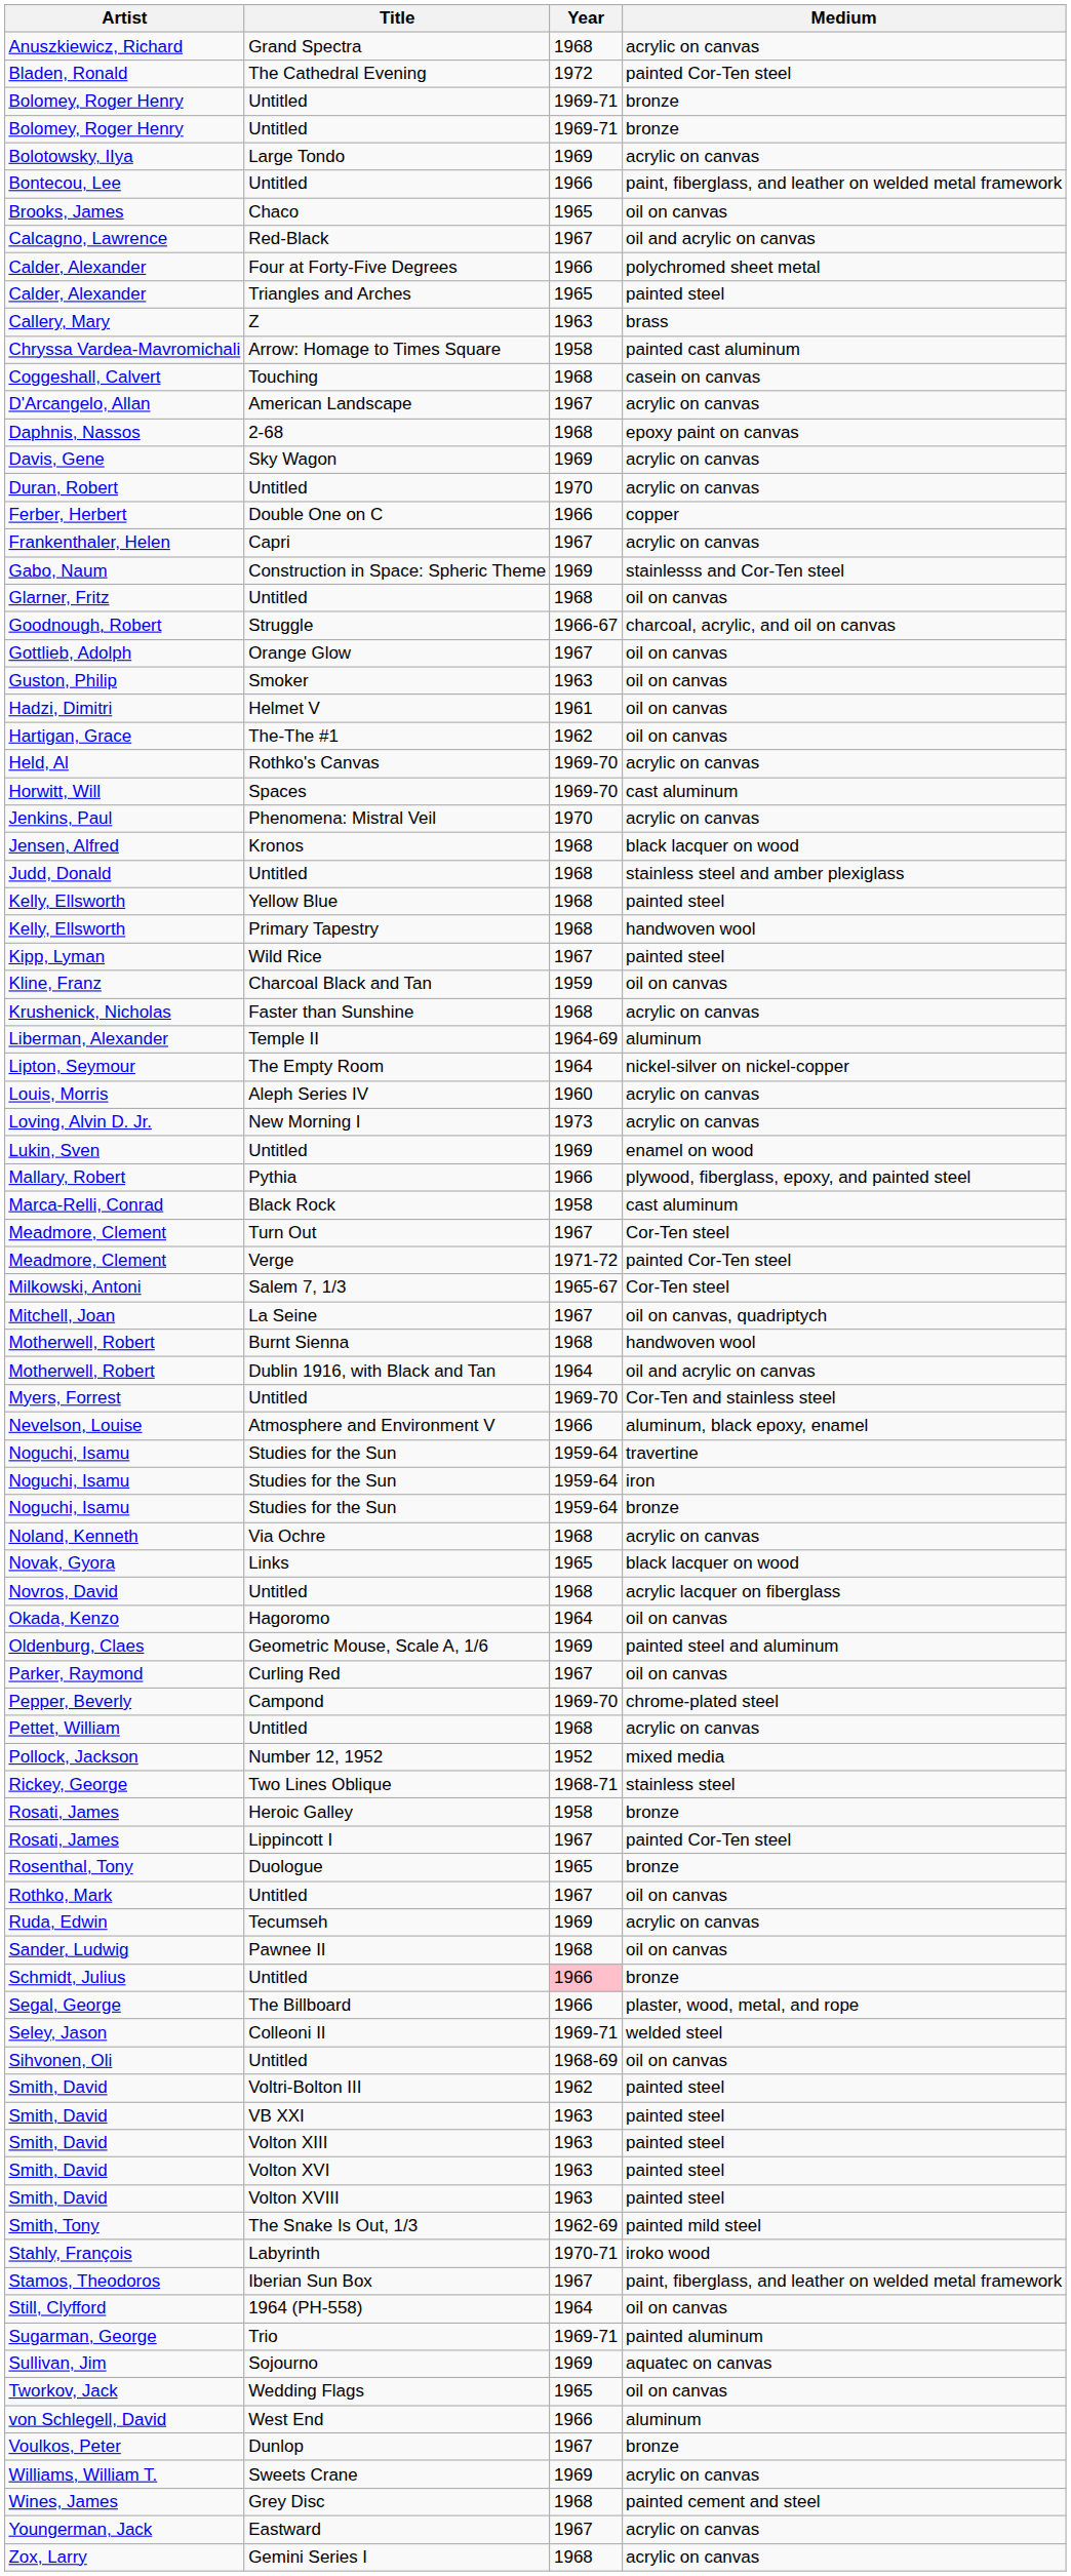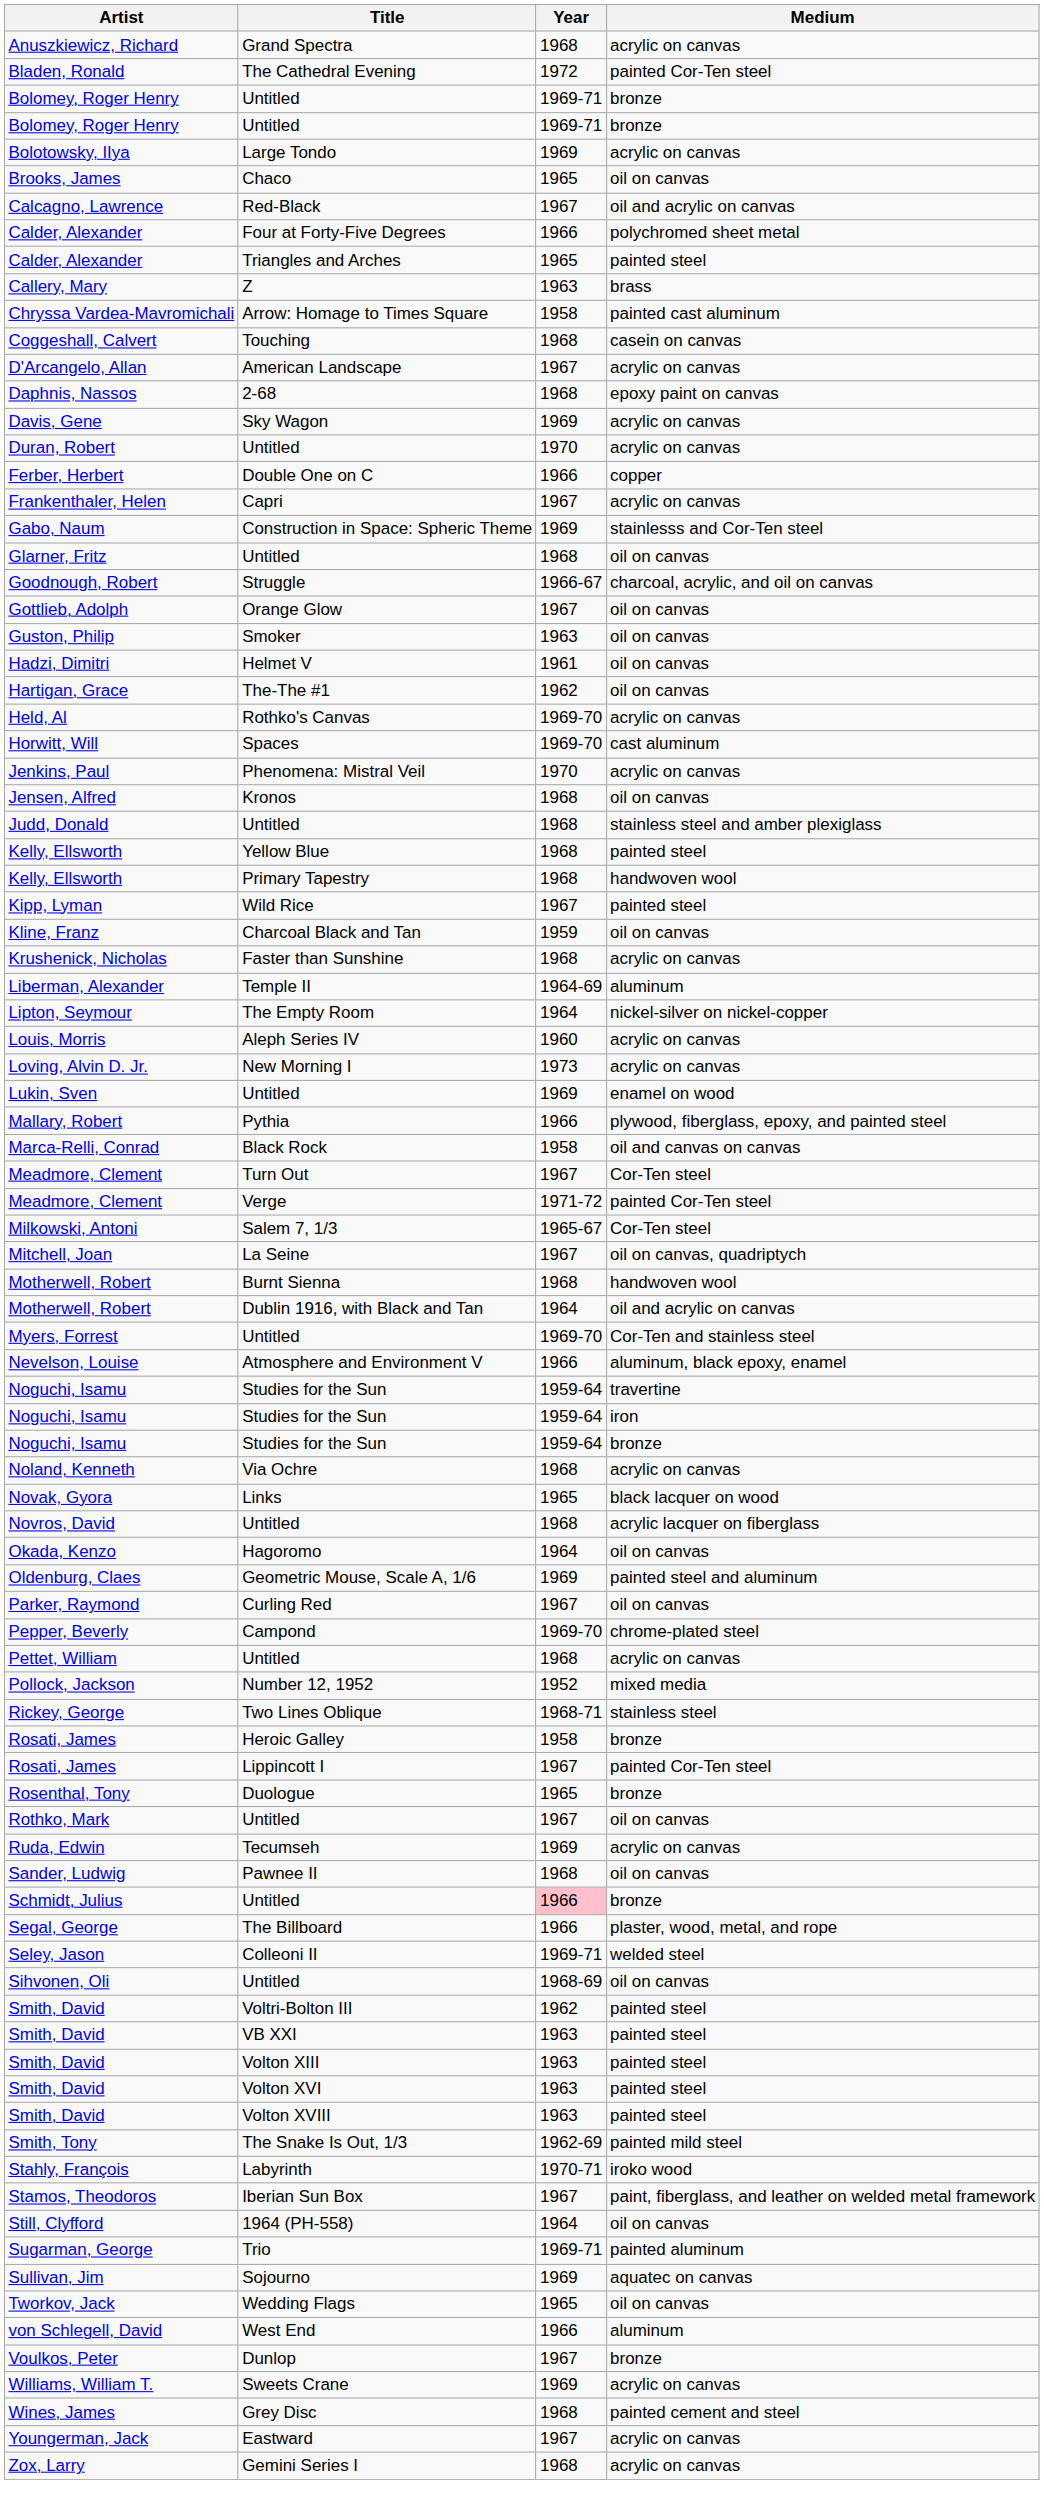 <table class="wikitable sortable">
 <tr>
 <th>Artist</th>
 <th>Title</th>
 <th>Year</th>
 <th>Medium</th>
 </tr>
 <tr>
 <td><a href='#'>Anuszkiewicz, Richard</a></td>
 <td>Grand Spectra</td>
 <td>1968</td>
 <td>acrylic on canvas</td>
 </tr>
 <tr>
 <td><a href='#'>Bladen, Ronald</a></td>
 <td>The Cathedral Evening</td>
 <td>1972</td>
 <td>painted Cor-Ten steel</td>
 </tr>
 <tr>
 <td><a href='#'>Bolomey, Roger Henry</a></td>
 <td>Untitled</td>
 <td>1969-71</td>
 <td>bronze</td>
 </tr>
 <tr>
 <td><a href='#'>Bolomey, Roger Henry</a></td>
 <td>Untitled</td>
 <td>1969-71</td>
 <td>bronze</td>
 </tr>
 <tr>
 <td><a href='#'>Bolotowsky, IIya</a></td>
 <td>Large Tondo</td>
 <td>1969</td>
 <td>acrylic on canvas</td>
-</tr>
-<tr>
-<td><a href='#'>Bontecou, Lee</a></td>
-<td>Untitled</td>
-<td>1966</td>
-<td>paint, fiberglass, and leather on welded metal framework</td>
 </tr>
 <tr>
 <td><a href='#'>Brooks, James</a></td>
 <td>Chaco</td>
 <td>1965</td>
 <td>oil on canvas</td>
 </tr>
 <tr>
 <td><a href='#'>Calcagno, Lawrence</a></td>
 <td>Red-Black</td>
 <td>1967</td>
 <td>oil and acrylic on canvas</td>
 </tr>
 <tr>
 <td><a href='#'>Calder, Alexander</a></td>
 <td>Four at Forty-Five Degrees</td>
 <td>1966</td>
 <td>polychromed sheet metal</td>
 </tr>
 <tr>
 <td><a href='#'>Calder, Alexander</a></td>
 <td>Triangles and Arches</td>
 <td>1965</td>
 <td>painted steel</td>
 </tr>
 <tr>
 <td><a href='#'>Callery, Mary</a></td>
 <td>Z</td>
 <td>1963</td>
 <td>brass</td>
 </tr>
 <tr>
 <td><a href='#'>Chryssa Vardea-Mavromichali</a></td>
 <td>Arrow: Homage to Times Square</td>
 <td>1958</td>
 <td>painted cast aluminum</td>
 </tr>
 <tr>
 <td><a href='#'>Coggeshall, Calvert</a></td>
 <td>Touching</td>
 <td>1968</td>
 <td>casein on canvas</td>
 </tr>
 <tr>
 <td><a href='#'>D'Arcangelo, Allan</a></td>
 <td>American Landscape</td>
 <td>1967</td>
 <td>acrylic on canvas</td>
 </tr>
 <tr>
 <td><a href='#'>Daphnis, Nassos</a></td>
 <td>2-68</td>
 <td>1968</td>
 <td>epoxy paint on canvas</td>
 </tr>
 <tr>
 <td><a href='#'>Davis, Gene</a></td>
 <td>Sky Wagon</td>
 <td>1969</td>
 <td>acrylic on canvas</td>
 </tr>
 <tr>
 <td><a href='#'>Duran, Robert</a></td>
 <td>Untitled</td>
 <td>1970</td>
 <td>acrylic on canvas</td>
 </tr>
 <tr>
 <td><a href='#'>Ferber, Herbert</a></td>
 <td>Double One on C</td>
 <td>1966</td>
 <td>copper</td>
 </tr>
 <tr>
 <td><a href='#'>Frankenthaler, Helen</a></td>
 <td>Capri</td>
 <td>1967</td>
 <td>acrylic on canvas</td>
 </tr>
 <tr>
 <td><a href='#'>Gabo, Naum</a></td>
 <td>Construction in Space: Spheric Theme</td>
 <td>1969</td>
 <td>stainlesss and Cor-Ten steel</td>
 </tr>
 <tr>
 <td><a href='#'>Glarner, Fritz</a></td>
 <td>Untitled</td>
 <td>1968</td>
 <td>oil on canvas</td>
 </tr>
 <tr>
 <td><a href='#'>Goodnough, Robert</a></td>
 <td>Struggle</td>
 <td>1966-67</td>
 <td>charcoal, acrylic, and oil on canvas</td>
 </tr>
 <tr>
 <td><a href='#'>Gottlieb, Adolph</a></td>
 <td>Orange Glow</td>
 <td>1967</td>
 <td>oil on canvas</td>
 </tr>
 <tr>
 <td><a href='#'>Guston, Philip</a></td>
 <td>Smoker</td>
 <td>1963</td>
 <td>oil on canvas</td>
 </tr>
 <tr>
 <td><a href='#'>Hadzi, Dimitri</a></td>
 <td>Helmet V</td>
 <td>1961</td>
 <td>oil on canvas</td>
 </tr>
 <tr>
 <td><a href='#'>Hartigan, Grace</a></td>
 <td>The-The #1</td>
 <td>1962</td>
 <td>oil on canvas</td>
 </tr>
 <tr>
 <td><a href='#'>Held, Al</a></td>
 <td>Rothko's Canvas</td>
 <td>1969-70</td>
 <td>acrylic on canvas</td>
 </tr>
 <tr>
 <td><a href='#'>Horwitt, Will</a></td>
 <td>Spaces</td>
 <td>1969-70</td>
 <td>cast aluminum</td>
 </tr>
 <tr>
 <td><a href='#'>Jenkins, Paul</a></td>
 <td>Phenomena: Mistral Veil</td>
 <td>1970</td>
 <td>acrylic on canvas</td>
 </tr>
 <tr>
 <td><a href='#'>Jensen, Alfred</a></td>
 <td>Kronos</td>
 <td>1968</td>
-<td>black lacquer on wood</td>
+<td>oil on canvas</td>
 </tr>
 <tr>
 <td><a href='#'>Judd, Donald</a></td>
 <td>Untitled</td>
 <td>1968</td>
 <td>stainless steel and amber plexiglass</td>
 </tr>
 <tr>
 <td><a href='#'>Kelly, Ellsworth</a></td>
 <td>Yellow Blue</td>
 <td>1968</td>
 <td>painted steel</td>
 </tr>
 <tr>
 <td><a href='#'>Kelly, Ellsworth</a></td>
 <td>Primary Tapestry</td>
 <td>1968</td>
 <td>handwoven wool</td>
 </tr>
 <tr>
 <td><a href='#'>Kipp, Lyman</a></td>
 <td>Wild Rice</td>
 <td>1967</td>
 <td>painted steel</td>
 </tr>
 <tr>
 <td><a href='#'>Kline, Franz</a></td>
 <td>Charcoal Black and Tan</td>
 <td>1959</td>
 <td>oil on canvas</td>
 </tr>
 <tr>
 <td><a href='#'>Krushenick, Nicholas</a></td>
 <td>Faster than Sunshine</td>
 <td>1968</td>
 <td>acrylic on canvas</td>
 </tr>
 <tr>
 <td><a href='#'>Liberman, Alexander</a></td>
 <td>Temple II</td>
 <td>1964-69</td>
 <td>aluminum</td>
 </tr>
 <tr>
 <td><a href='#'>Lipton, Seymour</a></td>
 <td>The Empty Room</td>
 <td>1964</td>
 <td>nickel-silver on nickel-copper</td>
 </tr>
 <tr>
 <td><a href='#'>Louis, Morris</a></td>
 <td>Aleph Series IV</td>
 <td>1960</td>
 <td>acrylic on canvas</td>
 </tr>
 <tr>
 <td><a href='#'>Loving, Alvin D. Jr.</a></td>
 <td>New Morning I</td>
 <td>1973</td>
 <td>acrylic on canvas</td>
 </tr>
 <tr>
 <td><a href='#'>Lukin, Sven</a></td>
 <td>Untitled</td>
 <td>1969</td>
 <td>enamel on wood</td>
 </tr>
 <tr>
 <td><a href='#'>Mallary, Robert</a></td>
 <td>Pythia</td>
 <td>1966</td>
 <td>plywood, fiberglass, epoxy, and painted steel</td>
 </tr>
 <tr>
 <td><a href='#'>Marca-Relli, Conrad</a></td>
 <td>Black Rock</td>
 <td>1958</td>
-<td>cast aluminum</td>
+<td>oil and canvas on canvas</td>
 </tr>
 <tr>
 <td><a href='#'>Meadmore, Clement</a></td>
 <td>Turn Out</td>
 <td>1967</td>
 <td>Cor-Ten steel</td>
 </tr>
 <tr>
 <td><a href='#'>Meadmore, Clement</a></td>
 <td>Verge</td>
 <td>1971-72</td>
 <td>painted Cor-Ten steel</td>
 </tr>
 <tr>
 <td><a href='#'>Milkowski, Antoni</a></td>
 <td>Salem 7, 1/3</td>
 <td>1965-67</td>
 <td>Cor-Ten steel</td>
 </tr>
 <tr>
 <td><a href='#'>Mitchell, Joan</a></td>
 <td>La Seine</td>
 <td>1967</td>
 <td>oil on canvas, quadriptych</td>
 </tr>
 <tr>
 <td><a href='#'>Motherwell, Robert</a></td>
 <td>Burnt Sienna</td>
 <td>1968</td>
 <td>handwoven wool</td>
 </tr>
 <tr>
 <td><a href='#'>Motherwell, Robert</a></td>
 <td>Dublin 1916, with Black and Tan</td>
 <td>1964</td>
 <td>oil and acrylic on canvas</td>
 </tr>
 <tr>
 <td><a href='#'>Myers, Forrest</a></td>
 <td>Untitled</td>
 <td>1969-70</td>
 <td>Cor-Ten and stainless steel</td>
 </tr>
 <tr>
 <td><a href='#'>Nevelson, Louise</a></td>
 <td>Atmosphere and Environment V</td>
 <td>1966</td>
 <td>aluminum, black epoxy, enamel</td>
 </tr>
 <tr>
 <td><a href='#'>Noguchi, Isamu</a></td>
 <td>Studies for the Sun</td>
 <td>1959-64</td>
 <td>travertine</td>
 </tr>
 <tr>
 <td><a href='#'>Noguchi, Isamu</a></td>
 <td>Studies for the Sun</td>
 <td>1959-64</td>
 <td>iron</td>
 </tr>
 <tr>
 <td><a href='#'>Noguchi, Isamu</a></td>
 <td>Studies for the Sun</td>
 <td>1959-64</td>
 <td>bronze</td>
 </tr>
 <tr>
 <td><a href='#'>Noland, Kenneth</a></td>
 <td>Via Ochre</td>
 <td>1968</td>
 <td>acrylic on canvas</td>
 </tr>
 <tr>
 <td><a href='#'>Novak, Gyora</a></td>
 <td>Links</td>
 <td>1965</td>
 <td>black lacquer on wood</td>
 </tr>
 <tr>
 <td><a href='#'>Novros, David</a></td>
 <td>Untitled</td>
 <td>1968</td>
 <td>acrylic lacquer on fiberglass</td>
 </tr>
 <tr>
 <td><a href='#'>Okada, Kenzo</a></td>
 <td>Hagoromo</td>
 <td>1964</td>
 <td>oil on canvas</td>
 </tr>
 <tr>
 <td><a href='#'>Oldenburg, Claes</a></td>
 <td>Geometric Mouse, Scale A, 1/6</td>
 <td>1969</td>
 <td>painted steel and aluminum</td>
 </tr>
 <tr>
 <td><a href='#'>Parker, Raymond</a></td>
 <td>Curling Red</td>
 <td>1967</td>
 <td>oil on canvas</td>
 </tr>
 <tr>
 <td><a href='#'>Pepper, Beverly</a></td>
 <td>Campond</td>
 <td>1969-70</td>
 <td>chrome-plated steel</td>
 </tr>
 <tr>
 <td><a href='#'>Pettet, William</a></td>
 <td>Untitled</td>
 <td>1968</td>
 <td>acrylic on canvas</td>
 </tr>
 <tr>
 <td><a href='#'>Pollock, Jackson</a></td>
 <td>Number 12, 1952</td>
 <td>1952</td>
 <td>mixed media</td>
 </tr>
 <tr>
 <td><a href='#'>Rickey, George</a></td>
 <td>Two Lines Oblique</td>
 <td>1968-71</td>
 <td>stainless steel</td>
 </tr>
 <tr>
 <td><a href='#'>Rosati, James</a></td>
 <td>Heroic Galley</td>
 <td>1958</td>
 <td>bronze</td>
 </tr>
 <tr>
 <td><a href='#'>Rosati, James</a></td>
 <td>Lippincott I</td>
 <td>1967</td>
 <td>painted Cor-Ten steel</td>
 </tr>
 <tr>
 <td><a href='#'>Rosenthal, Tony</a></td>
 <td>Duologue</td>
 <td>1965</td>
 <td>bronze</td>
 </tr>
 <tr>
 <td><a href='#'>Rothko, Mark</a></td>
 <td>Untitled</td>
 <td>1967</td>
 <td>oil on canvas</td>
 </tr>
 <tr>
 <td><a href='#'>Ruda, Edwin</a></td>
 <td>Tecumseh</td>
 <td>1969</td>
 <td>acrylic on canvas</td>
 </tr>
 <tr>
 <td><a href='#'>Sander, Ludwig</a></td>
 <td>Pawnee II</td>
 <td>1968</td>
 <td>oil on canvas</td>
 </tr>
 <tr>
 <td><a href='#'>Schmidt, Julius</a></td>
 <td>Untitled</td>
 <td style="background: pink;">1966</td>
 <td>bronze</td>
 </tr>
 <tr>
 <td><a href='#'>Segal, George</a></td>
 <td>The Billboard</td>
 <td>1966</td>
 <td>plaster, wood, metal, and rope</td>
 </tr>
 <tr>
 <td><a href='#'>Seley, Jason</a></td>
 <td>Colleoni II</td>
 <td>1969-71</td>
 <td>welded steel</td>
 </tr>
 <tr>
 <td><a href='#'>Sihvonen, Oli</a></td>
 <td>Untitled</td>
 <td>1968-69</td>
 <td>oil on canvas</td>
 </tr>
 <tr>
 <td><a href='#'>Smith, David</a></td>
 <td>Voltri-Bolton III</td>
 <td>1962</td>
 <td>painted steel</td>
 </tr>
 <tr>
 <td><a href='#'>Smith, David</a></td>
 <td>VB XXI</td>
 <td>1963</td>
 <td>painted steel</td>
 </tr>
 <tr>
 <td><a href='#'>Smith, David</a></td>
 <td>Volton XIII</td>
 <td>1963</td>
 <td>painted steel</td>
 </tr>
 <tr>
 <td><a href='#'>Smith, David</a></td>
 <td>Volton XVI</td>
 <td>1963</td>
 <td>painted steel</td>
 </tr>
 <tr>
 <td><a href='#'>Smith, David</a></td>
 <td>Volton XVIII</td>
 <td>1963</td>
 <td>painted steel</td>
 </tr>
 <tr>
 <td><a href='#'>Smith, Tony</a></td>
 <td>The Snake Is Out, 1/3</td>
 <td>1962-69</td>
 <td>painted mild steel</td>
 </tr>
 <tr>
 <td><a href='#'>Stahly, François</a></td>
 <td>Labyrinth</td>
 <td>1970-71</td>
 <td>iroko wood</td>
 </tr>
 <tr>
 <td><a href='#'>Stamos, Theodoros</a></td>
 <td>Iberian Sun Box</td>
 <td>1967</td>
 <td>paint, fiberglass, and leather on welded metal framework</td>
 </tr>
 <tr>
 <td><a href='#'>Still, Clyfford</a></td>
 <td>1964 (PH-558)</td>
 <td>1964</td>
 <td>oil on canvas</td>
 </tr>
 <tr>
 <td><a href='#'>Sugarman, George</a></td>
 <td>Trio</td>
 <td>1969-71</td>
 <td>painted aluminum</td>
 </tr>
 <tr>
 <td><a href='#'>Sullivan, Jim</a></td>
 <td>Sojourno</td>
 <td>1969</td>
 <td>aquatec on canvas</td>
 </tr>
 <tr>
 <td><a href='#'>Tworkov, Jack</a></td>
 <td>Wedding Flags</td>
 <td>1965</td>
 <td>oil on canvas</td>
 </tr>
 <tr>
 <td><a href='#'>von Schlegell, David</a></td>
 <td>West End</td>
 <td>1966</td>
 <td>aluminum</td>
 </tr>
 <tr>
 <td><a href='#'>Voulkos, Peter</a></td>
 <td>Dunlop</td>
 <td>1967</td>
 <td>bronze</td>
 </tr>
 <tr>
 <td><a href='#'>Williams, William T.</a></td>
 <td>Sweets Crane</td>
 <td>1969</td>
 <td>acrylic on canvas</td>
 </tr>
 <tr>
 <td><a href='#'>Wines, James</a></td>
 <td>Grey Disc</td>
 <td>1968</td>
 <td>painted cement and steel</td>
 </tr>
 <tr>
 <td><a href='#'>Youngerman, Jack</a></td>
 <td>Eastward</td>
 <td>1967</td>
 <td>acrylic on canvas</td>
 </tr>
 <tr>
 <td><a href='#'>Zox, Larry</a></td>
 <td>Gemini Series I</td>
 <td>1968</td>
 <td>acrylic on canvas</td>
 </tr>
 </table>
